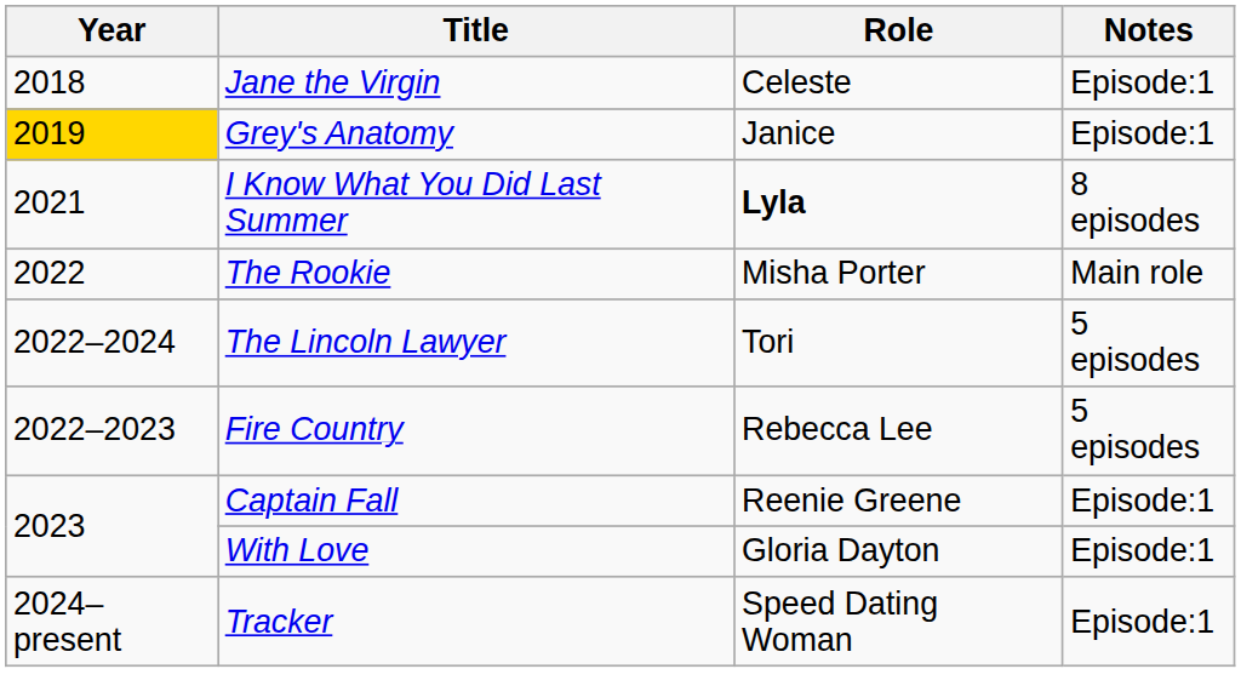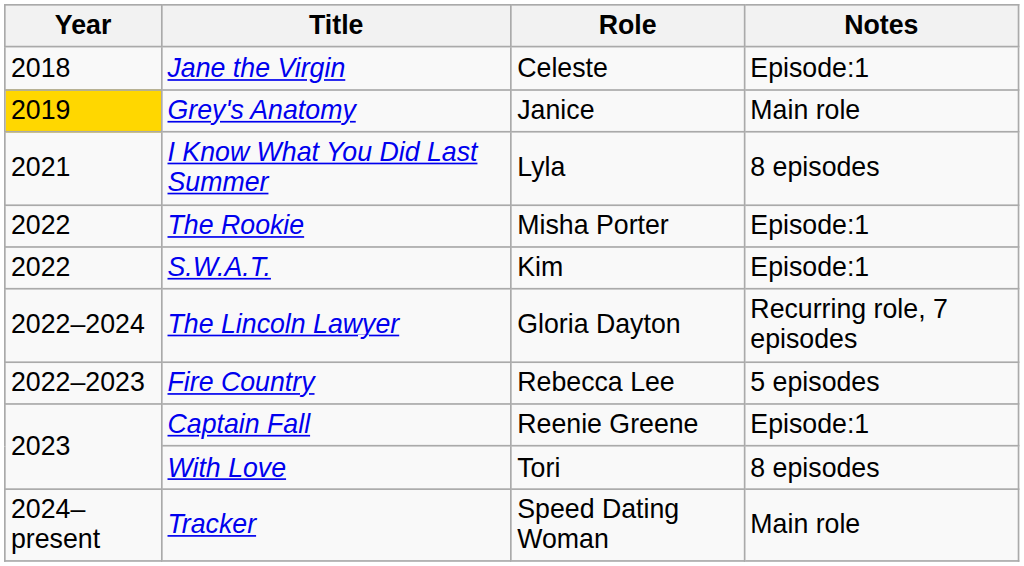 <table class="wikitable sortable">
 <tr>
 <th scope="col">Year</th>
 <th scope="col">Title</th>
 <th scope="col">Role</th>
 <th scope="col" class="unsortable">Notes</th>
 </tr>
 <tr>
 <td>2018</td>
 <td><em><a href='#'>Jane the Virgin</a></em></td>
 <td>Celeste</td>
 <td>Episode:1</td>
 </tr>
 <tr>
 <td style="background: gold;">2019</td>
 <td><em><a href='#'>Grey's Anatomy</a></em></td>
 <td>Janice</td>
-<td>Episode:1</td>
+<td>Main role</td>
 </tr>
 <tr>
 <td>2021</td>
 <td><em><a href='#'>I Know What You Did Last Summer</a></em></td>
-<td><strong>Lyla</strong></td>
+<td>Lyla</td>
 <td>8 episodes</td>
 </tr>
 <tr>
 <td>2022</td>
 <td><em><a href='#'>The Rookie</a></em></td>
 <td>Misha Porter</td>
-<td>Main role</td>
+<td>Episode:1</td>
+</tr>
+<tr>
+<td>2022</td>
+<td><em><a href='#'>S.W.A.T.</a></em></td>
+<td>Kim</td>
+<td>Episode:1</td>
 </tr>
 <tr>
 <td>2022–2024</td>
 <td><em><a href='#'>The Lincoln Lawyer</a></em></td>
-<td>Tori</td>
-<td>5 episodes</td>
+<td>Gloria Dayton</td>
+<td>Recurring role, 7 episodes</td>
 </tr>
 <tr>
 <td>2022–2023</td>
 <td><em><a href='#'>Fire Country</a></em></td>
 <td>Rebecca Lee</td>
 <td>5 episodes</td>
 </tr>
 <tr>
 <td rowspan="2">2023</td>
 <td><em><a href='#'>Captain Fall</a></em></td>
 <td>Reenie Greene</td>
 <td>Episode:1</td>
 </tr>
 <tr>
 <td><em><a href='#'>With Love</a></em></td>
-<td>Gloria Dayton</td>
-<td>Episode:1</td>
+<td>Tori</td>
+<td>8 episodes</td>
 </tr>
 <tr>
 <td>2024–present</td>
 <td><em><a href='#'>Tracker</a></em></td>
 <td>Speed Dating Woman</td>
-<td>Episode:1</td>
+<td>Main role</td>
 </tr>
 </table>
